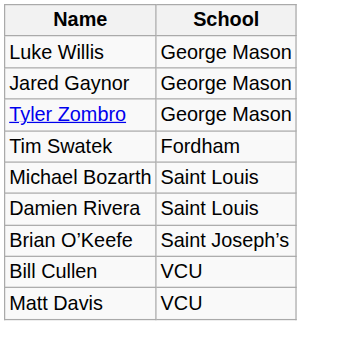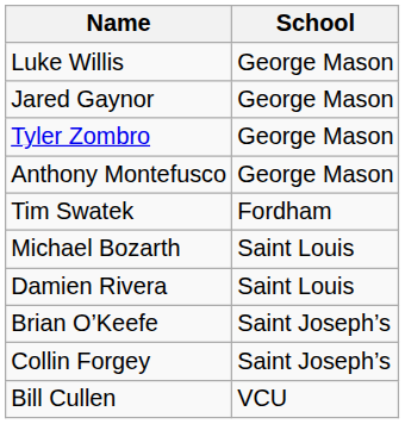 <table class=wikitable>
 <tr>
 <th>Name</th>
 <th>School</th>
 </tr>
 <tr>
 <td>Luke Willis</td>
 <td>George Mason</td>
 </tr>
 <tr>
 <td>Jared Gaynor</td>
 <td>George Mason</td>
 </tr>
 <tr>
 <td><a href='#'>Tyler Zombro</a></td>
+<td>George Mason</td>
+</tr>
+<tr>
+<td>Anthony Montefusco</td>
 <td>George Mason</td>
 </tr>
 <tr>
 <td>Tim Swatek</td>
 <td>Fordham</td>
 </tr>
 <tr>
 <td>Michael Bozarth</td>
 <td>Saint Louis</td>
 </tr>
 <tr>
 <td>Damien Rivera</td>
 <td>Saint Louis</td>
 </tr>
 <tr>
 <td>Brian O’Keefe</td>
 <td>Saint Joseph’s</td>
 </tr>
 <tr>
+<td>Collin Forgey</td>
+<td>Saint Joseph’s</td>
+</tr>
+<tr>
 <td>Bill Cullen</td>
 <td>VCU</td>
 </tr>
-<tr>
-<td>Matt Davis</td>
-<td>VCU</td>
-</tr>
 </table>
